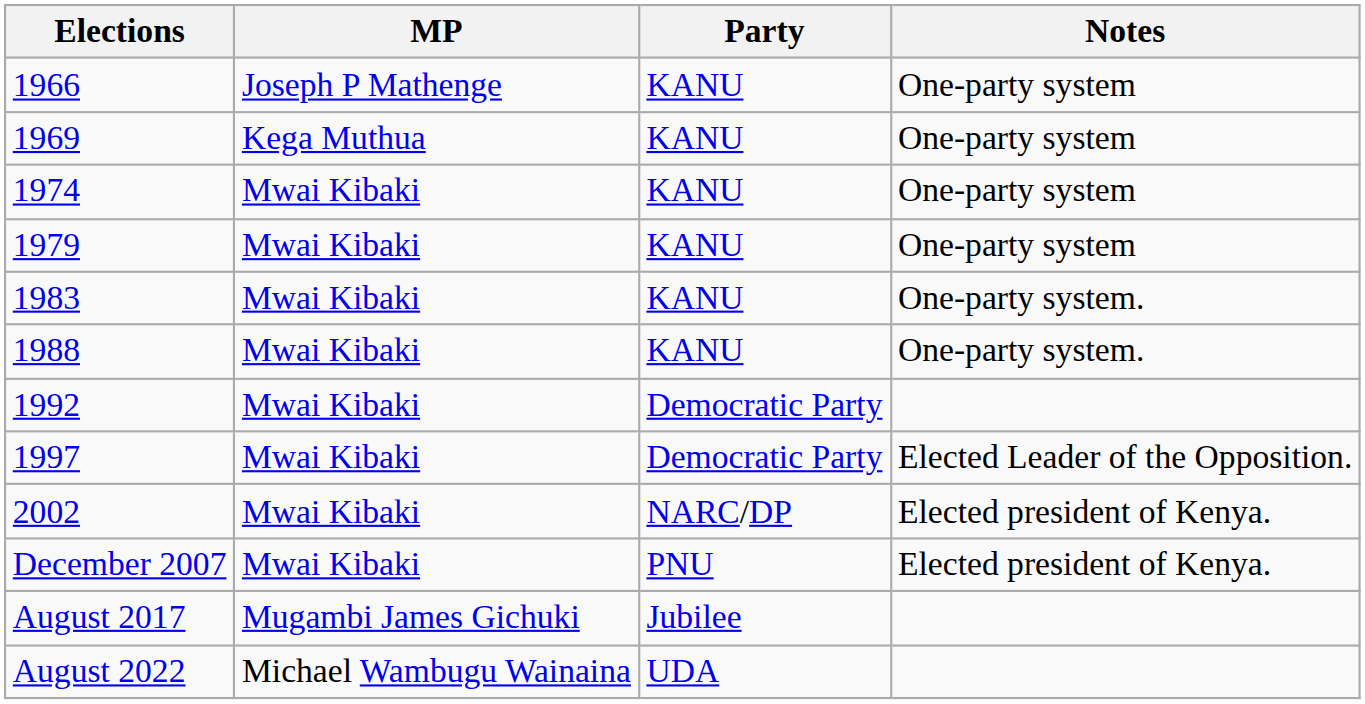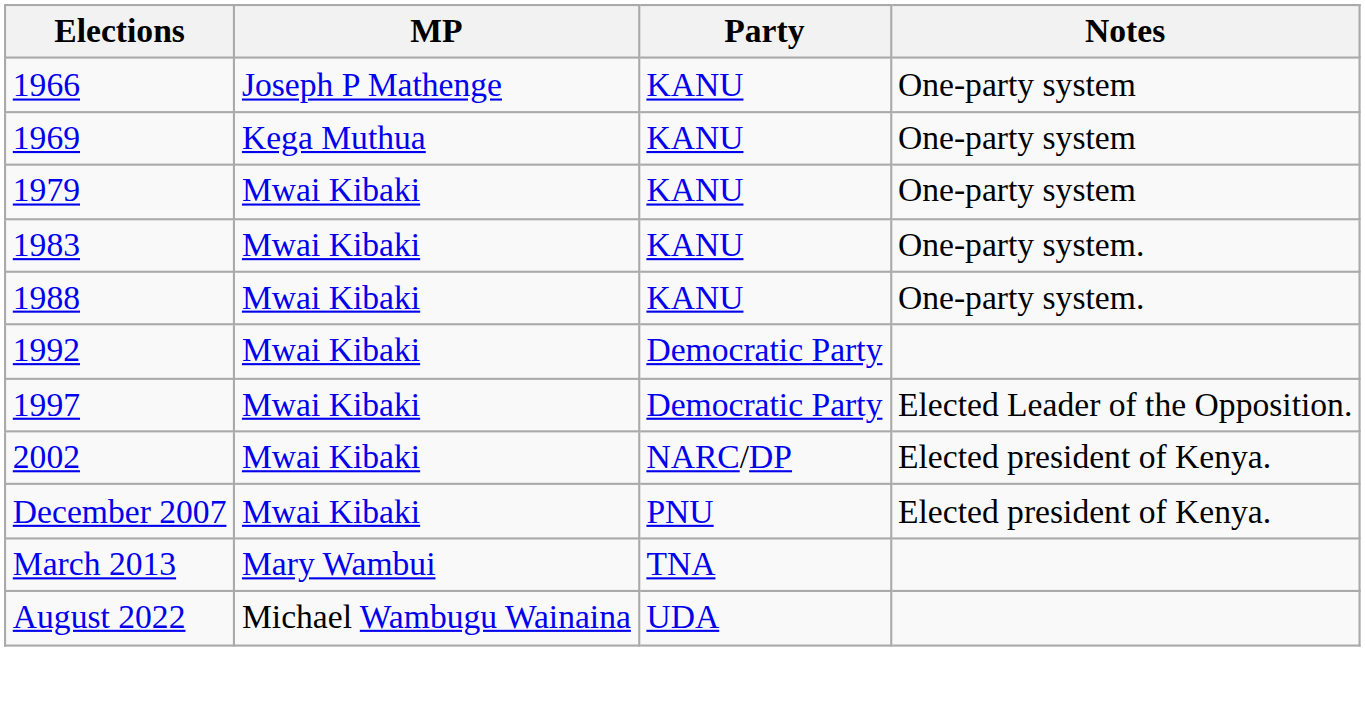 <table class="wikitable">
 <tr>
 <th>Elections</th>
 <th>MP </th>
 <th>Party</th>
 <th>Notes</th>
 </tr>
 <tr>
 <td><a href='#'>1966</a></td>
 <td><a href='#'>Joseph P Mathenge</a></td>
 <td><a href='#'>KANU</a></td>
 <td>One-party system</td>
 </tr>
 <tr>
 <td><a href='#'>1969</a></td>
 <td><a href='#'>Kega Muthua</a></td>
-<td><a href='#'>KANU</a></td>
-<td>One-party system</td>
-</tr>
-<tr>
-<td><a href='#'>1974</a></td>
-<td><a href='#'>Mwai Kibaki</a></td>
 <td><a href='#'>KANU</a></td>
 <td>One-party system</td>
 </tr>
 <tr>
 <td><a href='#'>1979</a></td>
 <td><a href='#'>Mwai Kibaki</a></td>
 <td><a href='#'>KANU</a></td>
 <td>One-party system</td>
 </tr>
 <tr>
 <td><a href='#'>1983</a></td>
 <td><a href='#'>Mwai Kibaki</a></td>
 <td><a href='#'>KANU</a></td>
 <td>One-party system.</td>
 </tr>
 <tr>
 <td><a href='#'>1988</a></td>
 <td><a href='#'>Mwai Kibaki</a></td>
 <td><a href='#'>KANU</a></td>
 <td>One-party system.</td>
 </tr>
 <tr>
 <td><a href='#'>1992</a></td>
 <td><a href='#'>Mwai Kibaki</a></td>
 <td><a href='#'>Democratic Party</a></td>
 <td></td>
 </tr>
 <tr>
 <td><a href='#'>1997</a></td>
 <td><a href='#'>Mwai Kibaki</a></td>
 <td><a href='#'>Democratic Party</a></td>
 <td>Elected Leader of the Opposition.</td>
 </tr>
 <tr>
 <td><a href='#'>2002</a></td>
 <td><a href='#'>Mwai Kibaki</a></td>
 <td><a href='#'>NARC</a>/<a href='#'>DP</a></td>
 <td>Elected president of Kenya.</td>
 </tr>
 <tr>
 <td><a href='#'>December 2007</a></td>
 <td><a href='#'>Mwai Kibaki</a></td>
 <td><a href='#'>PNU</a></td>
 <td>Elected president of Kenya.</td>
 </tr>
 <tr>
-<td><a href='#'>August 2017</a></td>
-<td><a href='#'>Mugambi James Gichuki</a></td>
-<td><a href='#'>Jubilee</a></td>
+<td><a href='#'>March 2013</a></td>
+<td><a href='#'>Mary Wambui</a></td>
+<td><a href='#'>TNA</a></td>
 <td></td>
 </tr>
 <tr>
 <td><a href='#'>August 2022</a></td>
 <td>Michael <a href='#'>Wambugu Wainaina</a></td>
 <td><a href='#'>UDA</a></td>
 <td></td>
 </tr>
 </table>
